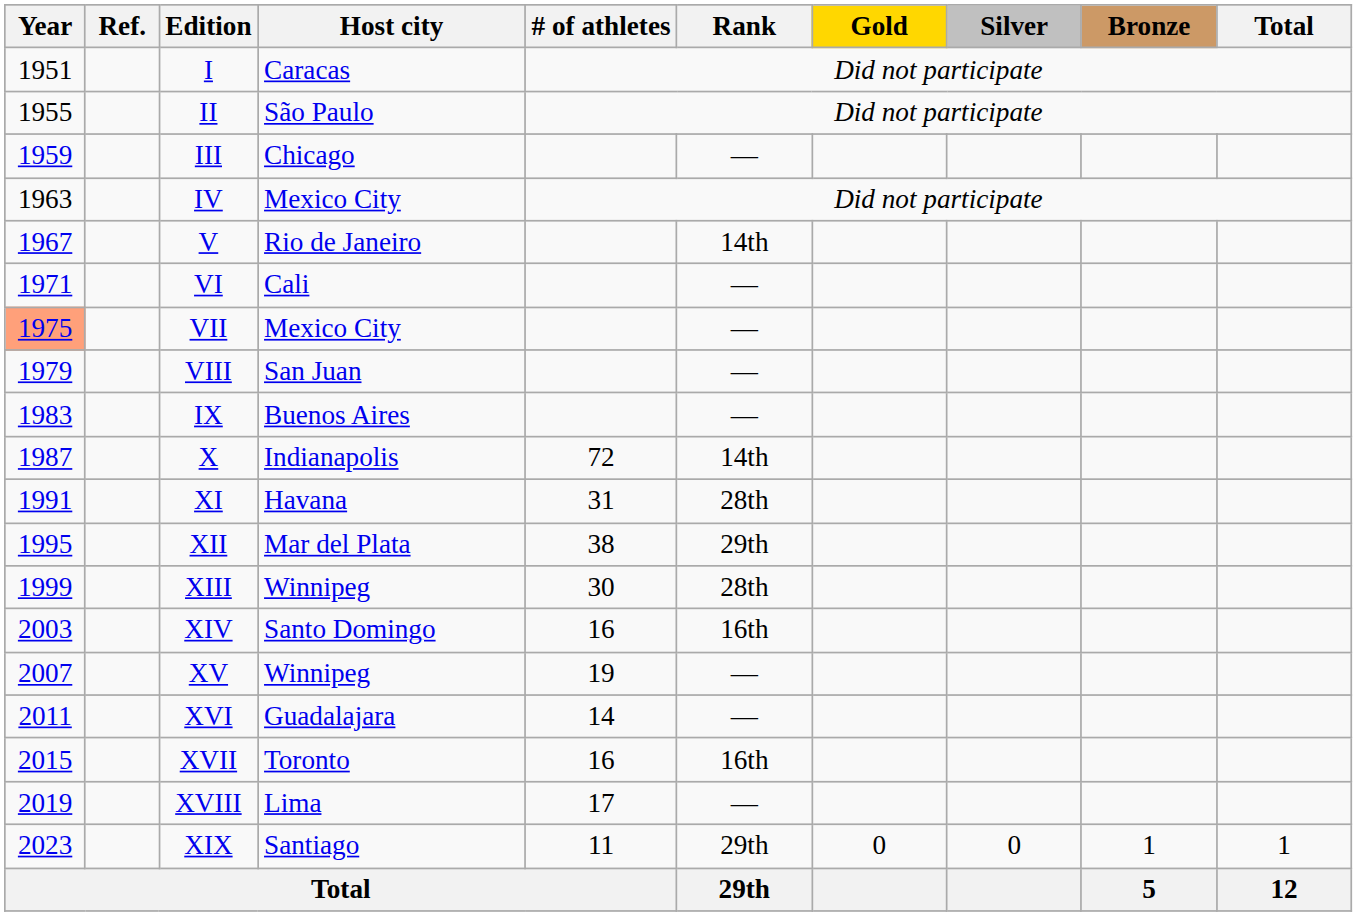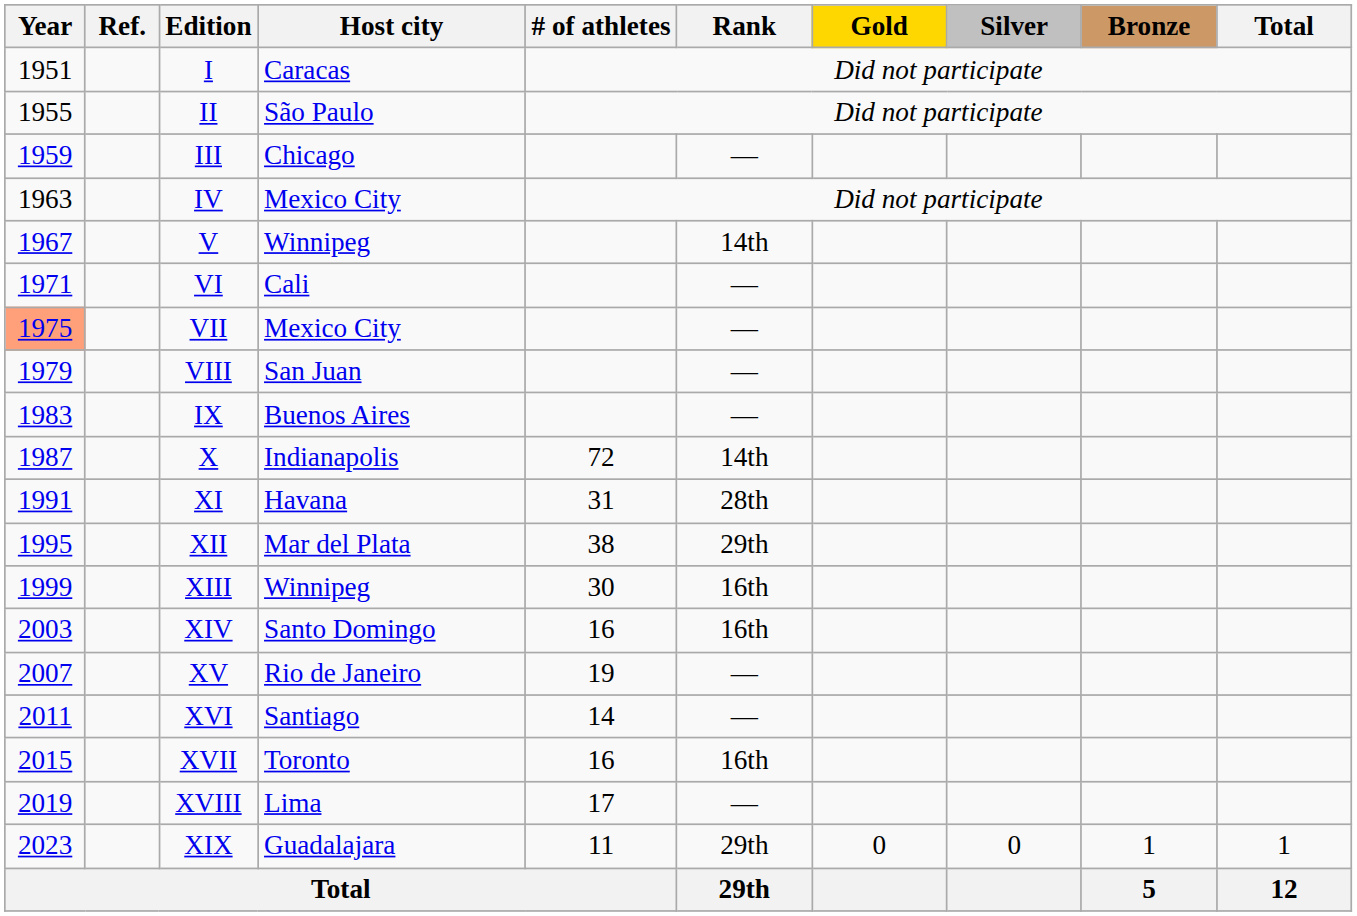 <table class="wikitable sortable" style="text-align:center;">
 <tr>
 <th scope="col"> Year </th>
 <th scope="col" class="unsortable"> Ref. </th>
 <th scope="col">Edition</th>
 <th scope="col" style="width:150px;">Host city</th>
 <th># of athletes</th>
 <th scope="col" style="width:4.5em;"> Rank </th>
 <th scope="col" style="width:4.5em; background:gold">Gold</th>
 <th scope="col" style="width:4.5em; background:silver">Silver</th>
 <th scope="col" style="width:4.5em; background:#cc9966">Bronze</th>
 <th scope="col" style="width:4.5em;">Total</th>
 </tr>
 <tr class="sortbottom">
 <td><span>1951</span></td>
 <td></td>
 <td><a href='#'>I</a></td>
 <td align=left> <a href='#'>Caracas</a></td>
 <td colspan="6"><span><em>Did not participate</em></span></td>
 </tr>
 <tr class="sortbottom">
 <td><span>1955</span></td>
 <td></td>
 <td><a href='#'>II</a></td>
 <td align=left> <a href='#'>São Paulo</a></td>
 <td colspan="6"><span><em>Did not participate</em></span></td>
 </tr>
 <tr>
 <td><a href='#'>1959</a></td>
 <td></td>
 <td><a href='#'>III</a></td>
 <td align=left> <a href='#'>Chicago</a></td>
 <td></td>
 <td>—</td>
 <td></td>
 <td></td>
 <td></td>
 <td></td>
 </tr>
 <tr class="sortbottom">
 <td><span>1963</span></td>
 <td></td>
 <td><a href='#'>IV</a></td>
 <td align=left> <a href='#'>Mexico City</a></td>
 <td colspan="6"><span><em>Did not participate</em></span></td>
 </tr>
 <tr>
 <td><a href='#'>1967</a></td>
 <td></td>
 <td><a href='#'>V</a></td>
-<td align=left> <a href='#'>Rio de Janeiro</a></td>
+<td align=left> <a href='#'>Winnipeg</a></td>
 <td></td>
 <td>14th</td>
 <td></td>
 <td></td>
 <td></td>
 <td></td>
 </tr>
 <tr>
 <td><a href='#'>1971</a></td>
 <td></td>
 <td><a href='#'>VI</a></td>
 <td align=left> <a href='#'>Cali</a></td>
 <td></td>
 <td>—</td>
 <td></td>
 <td></td>
 <td></td>
 <td></td>
 </tr>
 <tr>
 <td style="background: lightsalmon;"><a href='#'>1975</a></td>
 <td></td>
 <td><a href='#'>VII</a></td>
 <td align=left> <a href='#'>Mexico City</a></td>
 <td></td>
 <td>—</td>
 <td></td>
 <td></td>
 <td></td>
 <td></td>
 </tr>
 <tr>
 <td><a href='#'>1979</a></td>
 <td></td>
 <td><a href='#'>VIII</a></td>
 <td align=left> <a href='#'>San Juan</a></td>
 <td></td>
 <td>—</td>
 <td></td>
 <td></td>
 <td></td>
 <td></td>
 </tr>
 <tr>
 <td><a href='#'>1983</a></td>
 <td></td>
 <td><a href='#'>IX</a></td>
 <td align=left> <a href='#'>Buenos Aires</a></td>
 <td></td>
 <td>—</td>
 <td></td>
 <td></td>
 <td></td>
 <td></td>
 </tr>
 <tr>
 <td><a href='#'>1987</a></td>
 <td></td>
 <td><a href='#'>X</a></td>
 <td align=left> <a href='#'>Indianapolis</a></td>
 <td>72</td>
 <td>14th</td>
 <td></td>
 <td></td>
 <td></td>
 <td></td>
 </tr>
 <tr>
 <td><a href='#'>1991</a></td>
 <td></td>
 <td><a href='#'>XI</a></td>
 <td align=left> <a href='#'>Havana</a></td>
 <td>31</td>
 <td>28th</td>
 <td></td>
 <td></td>
 <td></td>
 <td></td>
 </tr>
 <tr>
 <td><a href='#'>1995</a></td>
 <td></td>
 <td><a href='#'>XII</a></td>
 <td align=left> <a href='#'>Mar del Plata</a></td>
 <td>38</td>
 <td>29th</td>
 <td></td>
 <td></td>
 <td></td>
 <td></td>
 </tr>
 <tr>
 <td><a href='#'>1999</a></td>
 <td></td>
 <td><a href='#'>XIII</a></td>
 <td align=left> <a href='#'>Winnipeg</a></td>
 <td>30</td>
-<td>28th</td>
+<td>16th</td>
 <td></td>
 <td></td>
 <td></td>
 <td></td>
 </tr>
 <tr>
 <td><a href='#'>2003</a></td>
 <td></td>
 <td><a href='#'>XIV</a></td>
 <td align=left> <a href='#'>Santo Domingo</a></td>
 <td>16</td>
 <td>16th</td>
 <td></td>
 <td></td>
 <td></td>
 <td></td>
 </tr>
 <tr>
 <td><a href='#'>2007</a></td>
 <td></td>
 <td><a href='#'>XV</a></td>
-<td align=left> <a href='#'>Winnipeg</a></td>
+<td align=left> <a href='#'>Rio de Janeiro</a></td>
 <td>19</td>
 <td>—</td>
 <td></td>
 <td></td>
 <td></td>
 <td></td>
 </tr>
 <tr>
 <td><a href='#'>2011</a></td>
 <td></td>
 <td><a href='#'>XVI</a></td>
-<td align=left> <a href='#'>Guadalajara</a></td>
+<td align=left> <a href='#'>Santiago</a></td>
 <td>14</td>
 <td>—</td>
 <td></td>
 <td></td>
 <td></td>
 <td></td>
 </tr>
 <tr>
 <td><a href='#'>2015</a></td>
 <td></td>
 <td><a href='#'>XVII</a></td>
 <td align=left> <a href='#'>Toronto</a></td>
 <td>16</td>
 <td>16th</td>
 <td></td>
 <td></td>
 <td></td>
 <td></td>
 </tr>
 <tr>
 <td><a href='#'>2019</a></td>
 <td></td>
 <td><a href='#'>XVIII</a></td>
 <td align=left> <a href='#'>Lima</a></td>
 <td>17</td>
 <td>—</td>
 <td></td>
 <td></td>
 <td></td>
 <td></td>
 </tr>
 <tr>
 <td><a href='#'>2023</a></td>
 <td></td>
 <td><a href='#'>XIX</a></td>
-<td align=left> <a href='#'>Santiago</a></td>
+<td align=left> <a href='#'>Guadalajara</a></td>
 <td>11</td>
 <td>29th</td>
 <td>0</td>
 <td>0</td>
 <td>1</td>
 <td>1</td>
 </tr>
 <tr class="sortbottom">
 <th colspan="5">Total</th>
 <th>29th</th>
 <th></th>
 <th></th>
 <th>5</th>
 <th>12</th>
 </tr>
 </table>
